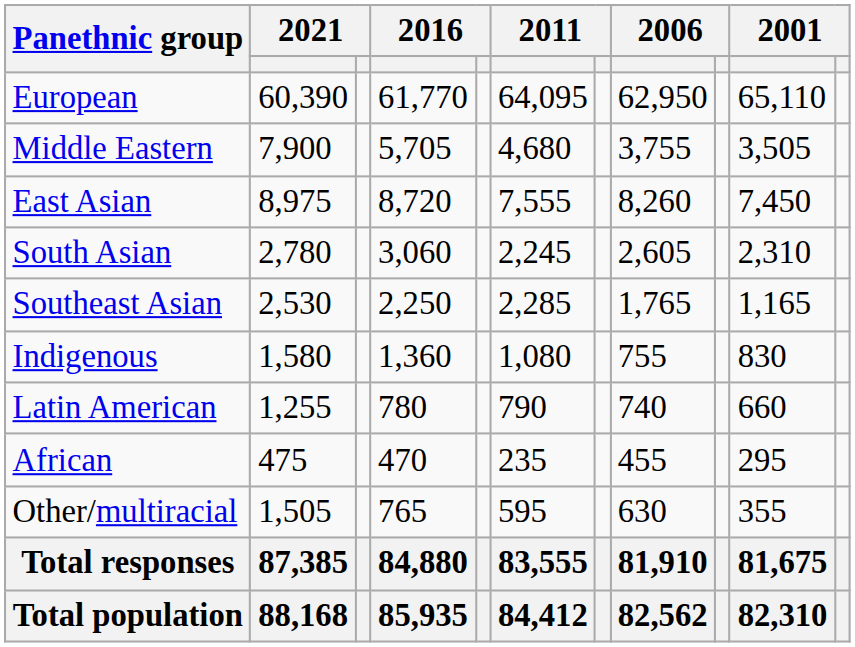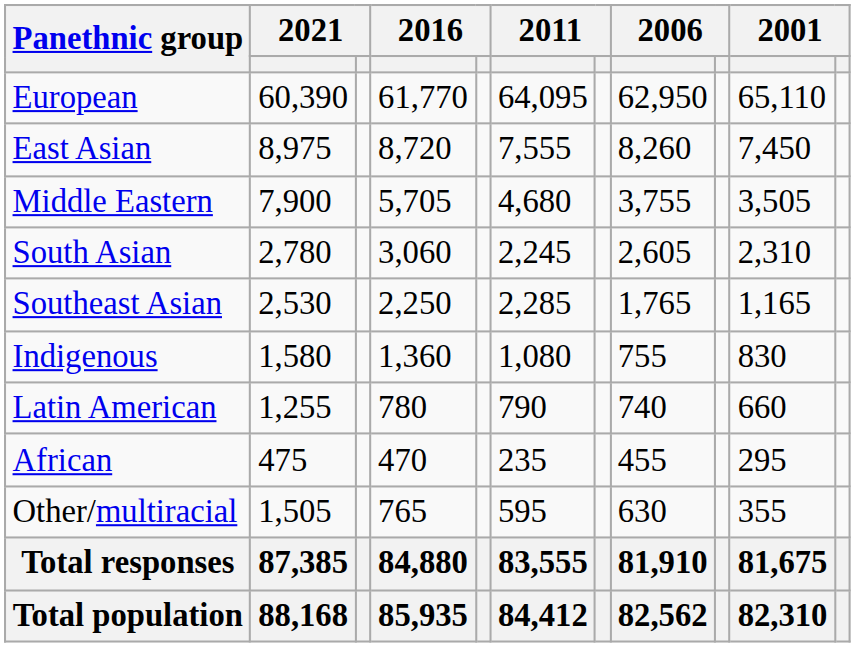 <table class="wikitable mw-datatable">
 <tr>
 <th rowspan="2"><a href='#'>Panethnic</a> group</th>
 <th colspan="2">2021</th>
 <th colspan="2">2016</th>
 <th colspan="2">2011</th>
 <th colspan="2">2006</th>
 <th colspan="2">2001</th>
 </tr>
 <tr>
 <th><a href='#'></a></th>
 <th></th>
 <th></th>
 <th></th>
 <th></th>
 <th></th>
 <th></th>
 <th></th>
 <th></th>
 <th></th>
 </tr>
 <tr>
 <td><a href='#'>European</a></td>
 <td>60,390</td>
 <td></td>
 <td>61,770</td>
 <td></td>
 <td>64,095</td>
 <td></td>
 <td>62,950</td>
 <td></td>
 <td>65,110</td>
 <td></td>
 </tr>
 <tr>
+<td><a href='#'>East Asian</a></td>
+<td>8,975</td>
+<td></td>
+<td>8,720</td>
+<td></td>
+<td>7,555</td>
+<td></td>
+<td>8,260</td>
+<td></td>
+<td>7,450</td>
+<td></td>
+</tr>
+<tr>
 <td><a href='#'>Middle Eastern</a></td>
 <td>7,900</td>
 <td></td>
 <td>5,705</td>
 <td></td>
 <td>4,680</td>
 <td></td>
 <td>3,755</td>
 <td></td>
 <td>3,505</td>
-<td></td>
-</tr>
-<tr>
-<td><a href='#'>East Asian</a></td>
-<td>8,975</td>
-<td></td>
-<td>8,720</td>
-<td></td>
-<td>7,555</td>
-<td></td>
-<td>8,260</td>
-<td></td>
-<td>7,450</td>
 <td></td>
 </tr>
 <tr>
 <td><a href='#'>South Asian</a></td>
 <td>2,780</td>
 <td></td>
 <td>3,060</td>
 <td></td>
 <td>2,245</td>
 <td></td>
 <td>2,605</td>
 <td></td>
 <td>2,310</td>
 <td></td>
 </tr>
 <tr>
 <td><a href='#'>Southeast Asian</a></td>
 <td>2,530</td>
 <td></td>
 <td>2,250</td>
 <td></td>
 <td>2,285</td>
 <td></td>
 <td>1,765</td>
 <td></td>
 <td>1,165</td>
 <td></td>
 </tr>
 <tr>
 <td><a href='#'>Indigenous</a></td>
 <td>1,580</td>
 <td></td>
 <td>1,360</td>
 <td></td>
 <td>1,080</td>
 <td></td>
 <td>755</td>
 <td></td>
 <td>830</td>
 <td></td>
 </tr>
 <tr>
 <td><a href='#'>Latin American</a></td>
 <td>1,255</td>
 <td></td>
 <td>780</td>
 <td></td>
 <td>790</td>
 <td></td>
 <td>740</td>
 <td></td>
 <td>660</td>
 <td></td>
 </tr>
 <tr>
 <td><a href='#'>African</a></td>
 <td>475</td>
 <td></td>
 <td>470</td>
 <td></td>
 <td>235</td>
 <td></td>
 <td>455</td>
 <td></td>
 <td>295</td>
 <td></td>
 </tr>
 <tr>
 <td>Other/<a href='#'>multiracial</a></td>
 <td>1,505</td>
 <td></td>
 <td>765</td>
 <td></td>
 <td>595</td>
 <td></td>
 <td>630</td>
 <td></td>
 <td>355</td>
 <td></td>
 </tr>
 <tr>
 <th>Total responses</th>
 <th>87,385</th>
 <th></th>
 <th>84,880</th>
 <th></th>
 <th>83,555</th>
 <th></th>
 <th>81,910</th>
 <th></th>
 <th>81,675</th>
 <th></th>
 </tr>
 <tr>
 <th>Total population</th>
 <th>88,168</th>
 <th></th>
 <th>85,935</th>
 <th></th>
 <th>84,412</th>
 <th></th>
 <th>82,562</th>
 <th></th>
 <th>82,310</th>
 <th></th>
 </tr>
 </table>
